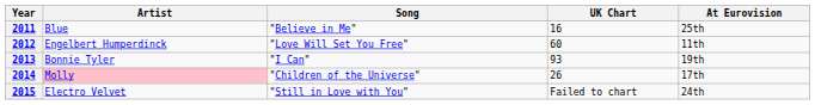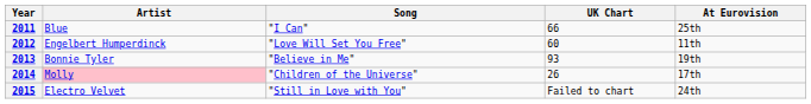 <table class="wikitable sortable plainrowheaders" style="width:86%;">
 <tr>
 <th style="width:4%;">Year</th>
 <th style="width:24%;">Artist</th>
 <th style="width:30%;">Song</th>
 <th style="width:14%;">UK Chart</th>
 <th style="width:14%;">At Eurovision</th>
 </tr>
 <tr>
 <th scope="row"><a href='#'>2011</a></th>
 <td><a href='#'>Blue</a></td>
-<td>"<a href='#'>Believe in Me</a>"</td>
-<td>16</td>
+<td>"<a href='#'>I Can</a>"</td>
+<td>66</td>
 <td>25th</td>
 </tr>
 <tr>
 <th scope="row"><a href='#'>2012</a></th>
 <td><a href='#'>Engelbert Humperdinck</a></td>
 <td>"<a href='#'>Love Will Set You Free</a>"</td>
 <td>60</td>
 <td>11th</td>
 </tr>
 <tr>
 <th scope="row"><a href='#'>2013</a></th>
 <td><a href='#'>Bonnie Tyler</a></td>
-<td>"<a href='#'>I Can</a>"</td>
+<td>"<a href='#'>Believe in Me</a>"</td>
 <td>93</td>
 <td>19th</td>
 </tr>
 <tr>
 <th scope="row"><a href='#'>2014</a></th>
 <td style="background: pink;"><a href='#'>Molly</a></td>
 <td>"<a href='#'>Children of the Universe</a>"</td>
 <td>26</td>
 <td>17th</td>
 </tr>
 <tr>
 <th scope="row"><a href='#'>2015</a></th>
 <td><a href='#'>Electro Velvet</a></td>
 <td>"<a href='#'>Still in Love with You</a>"</td>
 <td>Failed to chart</td>
 <td>24th</td>
 </tr>
 </table>
